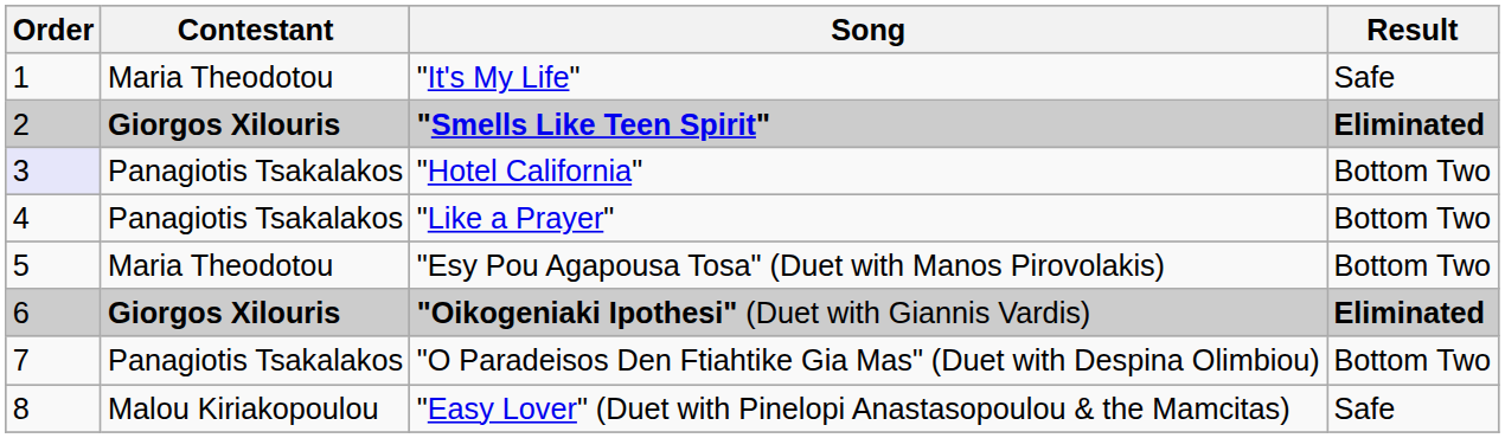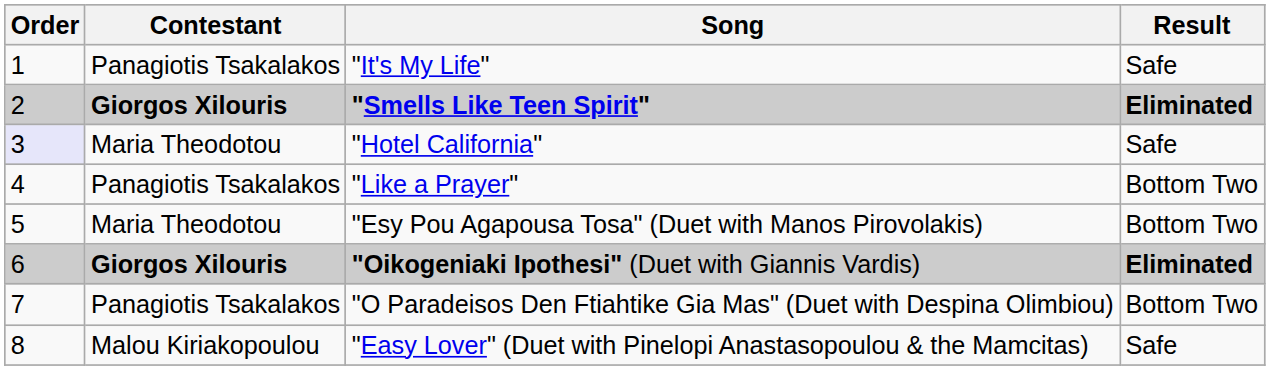 <table class="wikitable" style="font-size: 95%;">
 <tr>
 <th>Order</th>
 <th>Contestant</th>
 <th>Song</th>
 <th>Result</th>
 </tr>
 <tr>
 <td>1</td>
-<td>Maria Theodotou</td>
+<td>Panagiotis Tsakalakos</td>
 <td>"<a href='#'>It's My Life</a>"</td>
 <td>Safe</td>
 </tr>
 <tr style="background:#ccc;">
 <td>2</td>
 <td><strong>Giorgos Xilouris</strong></td>
 <td><strong>"<a href='#'>Smells Like Teen Spirit</a>"</strong></td>
 <td><strong>Eliminated</strong></td>
 </tr>
 <tr>
 <td style="background: lavender;">3</td>
-<td>Panagiotis Tsakalakos</td>
+<td>Maria Theodotou</td>
 <td>"<a href='#'>Hotel California</a>"</td>
-<td>Bottom Two</td>
+<td>Safe</td>
 </tr>
 <tr>
 <td>4</td>
 <td>Panagiotis Tsakalakos</td>
 <td>"<a href='#'>Like a Prayer</a>"</td>
 <td>Bottom Two</td>
 </tr>
 <tr>
 <td>5</td>
 <td>Maria Theodotou</td>
 <td>"Esy Pou Agapousa Tosa" (Duet with Manos Pirovolakis)</td>
 <td>Bottom Two</td>
 </tr>
 <tr style="background:#ccc;">
 <td>6</td>
 <td><strong>Giorgos Xilouris</strong></td>
 <td><strong>"Oikogeniaki Ipothesi"</strong> (Duet with Giannis Vardis)</td>
 <td><strong>Eliminated</strong></td>
 </tr>
 <tr>
 <td>7</td>
 <td>Panagiotis Tsakalakos</td>
 <td>"O Paradeisos Den Ftiahtike Gia Mas" (Duet with Despina Olimbiou)</td>
 <td>Bottom Two</td>
 </tr>
 <tr>
 <td>8</td>
 <td>Malou Kiriakopoulou</td>
 <td>"<a href='#'>Easy Lover</a>" (Duet with Pinelopi Anastasopoulou & the Mamcitas)</td>
 <td>Safe</td>
 </tr>
 </table>
